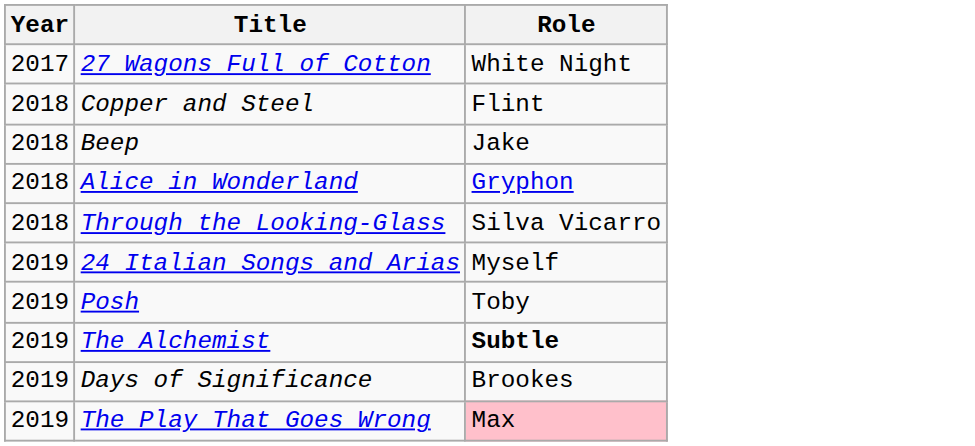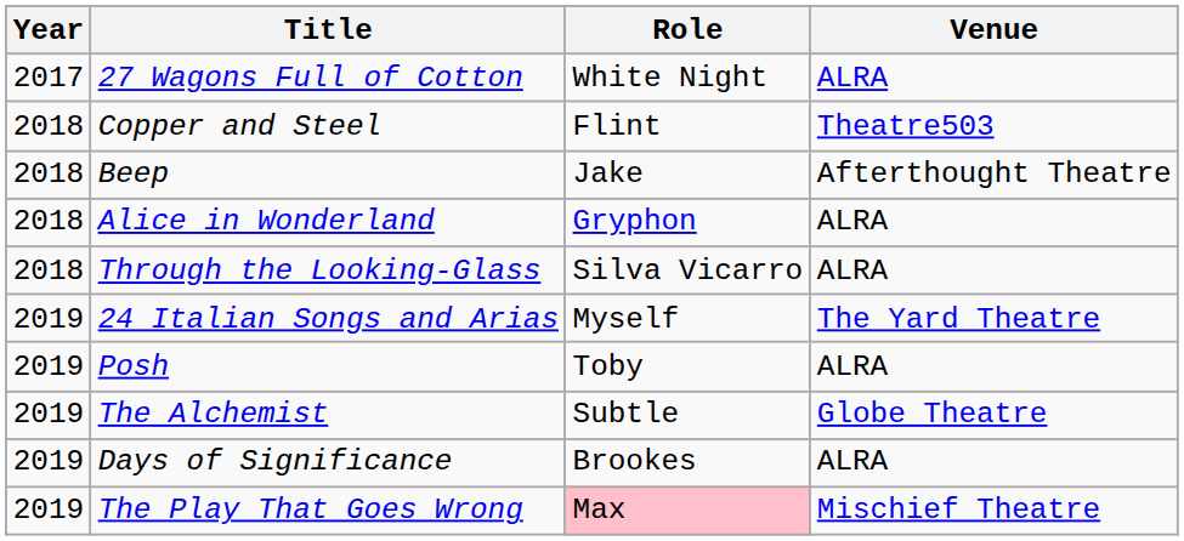 <table class="wikitable sortable">
 <tr>
 <th>Year</th>
 <th>Title</th>
 <th>Role</th>
+<th>Venue</th>
 </tr>
 <tr>
 <td>2017</td>
 <td><em><a href='#'>27 Wagons Full of Cotton</a></em></td>
 <td>White Night</td>
+<td><a href='#'>ALRA</a></td>
 </tr>
 <tr>
 <td>2018</td>
 <td><em>Copper and Steel</em></td>
 <td>Flint</td>
+<td><a href='#'>Theatre503</a></td>
 </tr>
 <tr>
 <td>2018</td>
 <td><em>Beep</em></td>
 <td>Jake</td>
+<td>Afterthought Theatre</td>
 </tr>
 <tr>
 <td>2018</td>
 <td><em><a href='#'>Alice in Wonderland</a></em></td>
 <td><a href='#'>Gryphon</a></td>
+<td>ALRA</td>
 </tr>
 <tr>
 <td>2018</td>
 <td><em><a href='#'>Through the Looking-Glass</a></em></td>
 <td>Silva Vicarro</td>
+<td>ALRA</td>
 </tr>
 <tr>
 <td>2019</td>
 <td><em><a href='#'>24 Italian Songs and Arias</a></em></td>
 <td>Myself</td>
+<td><a href='#'>The Yard Theatre</a></td>
 </tr>
 <tr>
 <td>2019</td>
 <td><em><a href='#'>Posh</a></em></td>
 <td>Toby</td>
+<td>ALRA</td>
 </tr>
 <tr>
 <td>2019</td>
 <td><em><a href='#'>The Alchemist</a></em></td>
-<td><strong>Subtle</strong></td>
+<td>Subtle</td>
+<td><a href='#'>Globe Theatre</a></td>
 </tr>
 <tr>
 <td>2019</td>
 <td><em>Days of Significance</em></td>
 <td>Brookes</td>
+<td>ALRA</td>
 </tr>
 <tr>
 <td>2019</td>
 <td><em><a href='#'>The Play That Goes Wrong</a></em></td>
 <td style="background: pink;">Max</td>
+<td><a href='#'>Mischief Theatre</a></td>
 </tr>
 </table>
